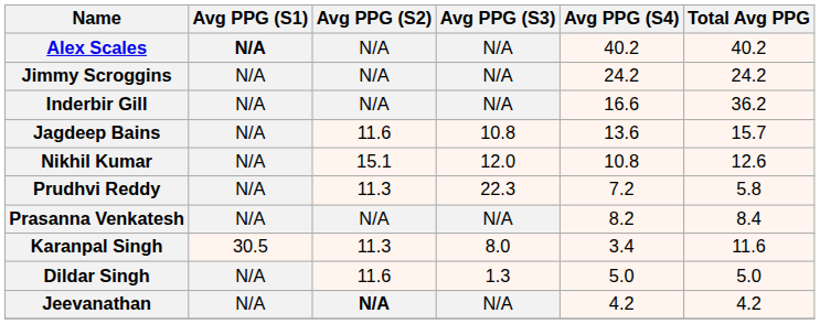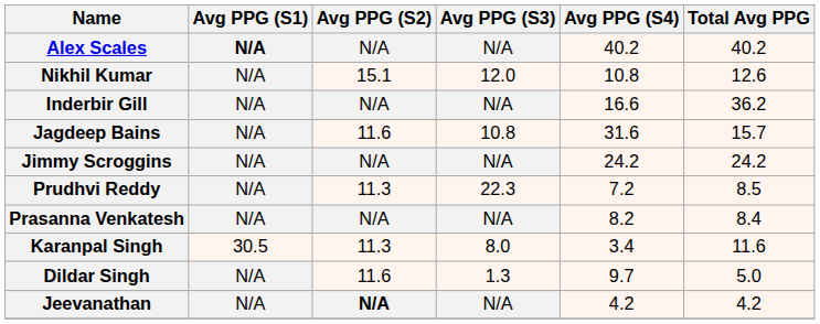 <table class="wikitable" style="text-align: center;">
 <tr>
 <th>Name</th>
 <th>Avg PPG (S1) </th>
 <th>Avg PPG (S2) </th>
 <th>Avg PPG (S3) </th>
 <th>Avg PPG (S4) </th>
 <th>Total Avg PPG</th>
 </tr>
 <tr>
 <th><a href='#'>Alex Scales</a></th>
 <td colspan="1" bgcolor="#f2f2f2"><strong>N/A</strong></td>
 <td colspan="1" bgcolor="#f2f2f2">N/A</td>
 <td colspan="1" bgcolor="#f2f2f2">N/A</td>
 <td colspan="1" bgcolor="#FFF5EE">40.2</td>
 <td colspan="1" bgcolor="#FFF5EE">40.2</td>
 </tr>
 <tr>
-<th>Jimmy Scroggins</th>
+<th>Nikhil Kumar</th>
 <td colspan="1" bgcolor="#f2f2f2">N/A</td>
-<td colspan="1" bgcolor="#f2f2f2">N/A</td>
-<td colspan="1" bgcolor="#f2f2f2">N/A</td>
-<td colspan="1" bgcolor="#FFF5EE">24.2</td>
-<td colspan="1" bgcolor="#FFF5EE">24.2</td>
+<td colspan="1" bgcolor="#FFF5EE">15.1</td>
+<td colspan="1" bgcolor="#FFF5EE">12.0</td>
+<td colspan="1" bgcolor="#FFF5EE">10.8</td>
+<td colspan="1" bgcolor="#FFF5EE">12.6</td>
 </tr>
 <tr>
 <th>Inderbir Gill</th>
 <td colspan="1" bgcolor="#f2f2f2">N/A</td>
 <td colspan="1" bgcolor="#f2f2f2">N/A</td>
 <td colspan="1" bgcolor="#f2f2f2">N/A</td>
 <td colspan="1" bgcolor="#FFF5EE">16.6</td>
 <td colspan="1" bgcolor="#FFF5EE">36.2</td>
 </tr>
 <tr>
 <th>Jagdeep Bains</th>
 <td colspan="1" bgcolor="#f2f2f2">N/A</td>
 <td colspan="1" bgcolor="#FFF5EE">11.6</td>
 <td colspan="1" bgcolor="#FFF5EE">10.8</td>
-<td colspan="1" bgcolor="#FFF5EE">13.6</td>
+<td colspan="1" bgcolor="#FFF5EE">31.6</td>
 <td colspan="1" bgcolor="#FFF5EE">15.7</td>
 </tr>
 <tr>
-<th>Nikhil Kumar</th>
+<th>Jimmy Scroggins</th>
 <td colspan="1" bgcolor="#f2f2f2">N/A</td>
-<td colspan="1" bgcolor="#FFF5EE">15.1</td>
-<td colspan="1" bgcolor="#FFF5EE">12.0</td>
-<td colspan="1" bgcolor="#FFF5EE">10.8</td>
-<td colspan="1" bgcolor="#FFF5EE">12.6</td>
+<td colspan="1" bgcolor="#f2f2f2">N/A</td>
+<td colspan="1" bgcolor="#f2f2f2">N/A</td>
+<td colspan="1" bgcolor="#FFF5EE">24.2</td>
+<td colspan="1" bgcolor="#FFF5EE">24.2</td>
 </tr>
 <tr>
 <th>Prudhvi Reddy</th>
 <td colspan="1" bgcolor="#f2f2f2">N/A</td>
 <td colspan="1" bgcolor="#FFF5EE">11.3</td>
 <td colspan="1" bgcolor="#FFF5EE">22.3</td>
 <td colspan="1" bgcolor="#FFF5EE">7.2</td>
-<td colspan="1" bgcolor="#FFF5EE">5.8</td>
+<td colspan="1" bgcolor="#FFF5EE">8.5</td>
 </tr>
 <tr>
 <th>Prasanna Venkatesh</th>
 <td colspan="1" bgcolor="#f2f2f2">N/A</td>
 <td colspan="1" bgcolor="#f2f2f2">N/A</td>
 <td colspan="1" bgcolor="#f2f2f2">N/A</td>
 <td colspan="1" bgcolor="#FFF5EE">8.2</td>
 <td colspan="1" bgcolor="#FFF5EE">8.4</td>
 </tr>
 <tr>
 <th>Karanpal Singh</th>
 <td colspan="1" bgcolor="#FFF5EE">30.5</td>
 <td colspan="1" bgcolor="#FFF5EE">11.3</td>
 <td colspan="1" bgcolor="#FFF5EE">8.0</td>
 <td colspan="1" bgcolor="#FFF5EE">3.4</td>
 <td colspan="1" bgcolor="#FFF5EE">11.6</td>
 </tr>
 <tr>
 <th>Dildar Singh</th>
 <td colspan="1" bgcolor="#f2f2f2">N/A</td>
 <td colspan="1" bgcolor="#FFF5EE">11.6</td>
 <td colspan="1" bgcolor="#FFF5EE">1.3</td>
-<td colspan="1" bgcolor="#FFF5EE">5.0</td>
+<td colspan="1" bgcolor="#FFF5EE">9.7</td>
 <td colspan="1" bgcolor="#FFF5EE">5.0</td>
 </tr>
 <tr>
 <th>Jeevanathan</th>
 <td colspan="1" bgcolor="#f2f2f2">N/A</td>
 <td colspan="1" bgcolor="#f2f2f2"><strong>N/A</strong></td>
 <td colspan="1" bgcolor="#f2f2f2">N/A</td>
 <td colspan="1" bgcolor="#FFF5EE">4.2</td>
 <td colspan="1" bgcolor="#FFF5EE">4.2</td>
 </tr>
 <tr>
 </tr>
 </table>
